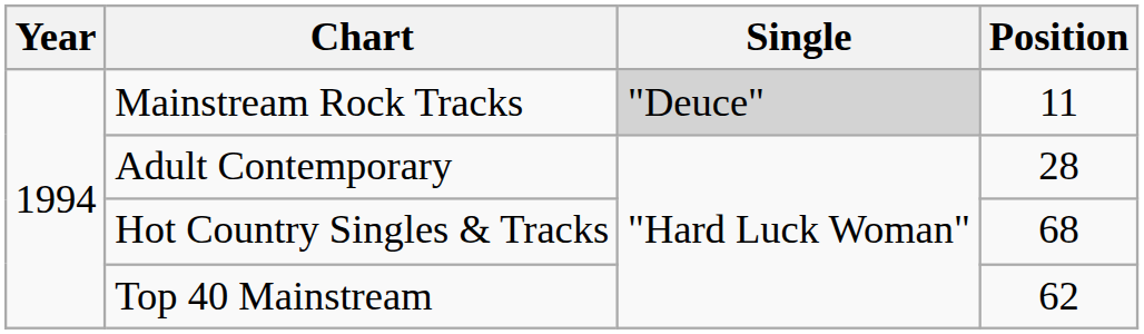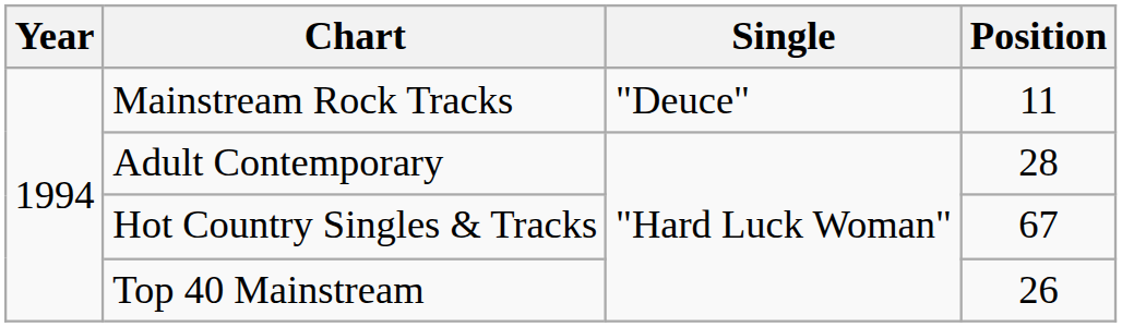 <table class="wikitable">
 <tr>
 <th>Year</th>
 <th>Chart</th>
 <th>Single</th>
 <th>Position</th>
 </tr>
 <tr>
 <td rowspan="4">1994</td>
 <td>Mainstream Rock Tracks</td>
-<td style="background: lightgrey;">"Deuce"</td>
+<td>"Deuce"</td>
 <td align="center">11</td>
 </tr>
 <tr>
 <td>Adult Contemporary</td>
 <td rowspan="3">"Hard Luck Woman"</td>
 <td align="center">28</td>
 </tr>
 <tr>
 <td>Hot Country Singles & Tracks</td>
-<td align="center">68</td>
+<td align="center">67</td>
 </tr>
 <tr>
 <td>Top 40 Mainstream</td>
-<td align="center">62</td>
+<td align="center">26</td>
 </tr>
 </table>
